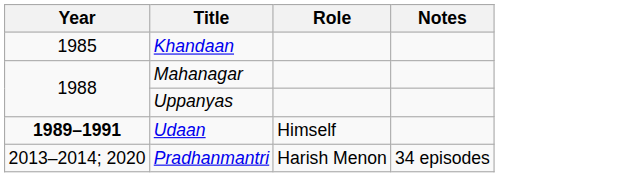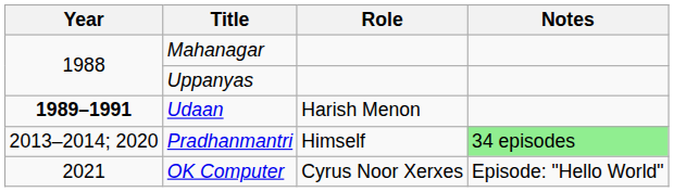 <table class="wikitable">
 <tr>
 <th>Year</th>
 <th>Title</th>
 <th>Role</th>
 <th>Notes</th>
-</tr>
-<tr>
-<td style="text-align:center;">1985</td>
-<td><em><a href='#'>Khandaan</a></em></td>
-<td></td>
-<td></td>
 </tr>
 <tr>
 <td style="text-align:center;"rowspan=2>1988</td>
 <td><em>Mahanagar</em></td>
 <td></td>
 <td></td>
 </tr>
 <tr>
 <td><em>Uppanyas</em></td>
 <td></td>
 <td></td>
 </tr>
 <tr>
 <td style="text-align:center;"><strong>1989–1991</strong></td>
 <td><em><a href='#'>Udaan</a></em></td>
-<td>Himself</td>
+<td>Harish Menon</td>
 <td></td>
 </tr>
 <tr>
 <td style="text-align:center;">2013–2014; 2020</td>
 <td><em><a href='#'>Pradhanmantri</a></em></td>
-<td>Harish Menon</td>
-<td>34 episodes</td>
+<td>Himself</td>
+<td style="background: lightgreen;">34 episodes</td>
+</tr>
+<tr>
+<td style="text-align:center;">2021</td>
+<td><em><a href='#'>OK Computer</a></em></td>
+<td>Cyrus Noor Xerxes</td>
+<td>Episode: "Hello World"</td>
 </tr>
 </table>
